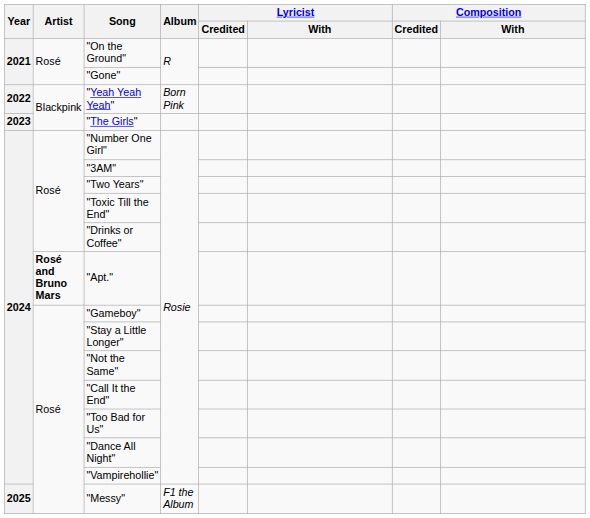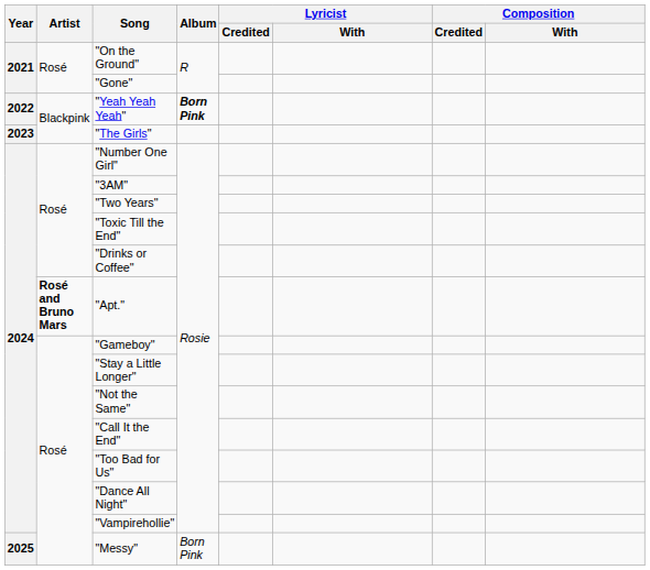 <table class="wikitable sortable plainrowheaders">
 <tr>
 <th scope="col" rowspan="2">Year</th>
 <th scope="col" rowspan="2">Artist</th>
 <th scope="col" rowspan="2">Song</th>
 <th scope="col" rowspan="2">Album</th>
 <th scope="col" colspan="2"><a href='#'>Lyricist</a></th>
 <th scope="col" colspan="2"><a href='#'>Composition</a></th>
 </tr>
 <tr>
 <th>Credited</th>
 <th style="width:17em">With</th>
 <th>Credited</th>
 <th style="width:17em">With</th>
 </tr>
 <tr>
 <th scope="row" rowspan="2">2021</th>
 <td rowspan="2">Rosé</td>
 <td>"On the Ground"</td>
 <td rowspan="2"><em>R</em></td>
 <td></td>
 <td style="text-align:center"></td>
 <td></td>
 <td style="text-align:center"></td>
 </tr>
 <tr>
 <td>"Gone"</td>
 <td></td>
 <td style="text-align:center"></td>
 <td></td>
 <td style="text-align:center"></td>
 </tr>
 <tr>
 <th scope="row">2022</th>
 <td rowspan="2">Blackpink</td>
 <td>"<a href='#'>Yeah Yeah Yeah</a>"</td>
-<td><em>Born Pink</em></td>
+<td><strong><em>Born Pink</em></strong></td>
 <td></td>
 <td style="text-align:center"></td>
 <td></td>
 <td></td>
 </tr>
 <tr>
 <th scope="row">2023</th>
 <td>"<a href='#'>The Girls</a>"</td>
 <td></td>
 <td></td>
 <td style="text-align:center"></td>
 <td></td>
 <td style="text-align:center"></td>
 </tr>
 <tr>
 <th scope="row" rowspan="13">2024</th>
 <td rowspan="5">Rosé</td>
 <td>"Number One Girl"</td>
 <td rowspan="13"><em>Rosie</em></td>
 <td></td>
 <td style="text-align:center"></td>
 <td></td>
 <td style="text-align:center"></td>
 </tr>
 <tr>
 <td>"3AM"</td>
 <td></td>
 <td style="text-align:center"></td>
 <td></td>
 <td style="text-align:center"></td>
 </tr>
 <tr>
 <td>"Two Years"</td>
 <td></td>
 <td style="text-align:center"></td>
 <td></td>
 <td style="text-align:center"></td>
 </tr>
 <tr>
 <td>"Toxic Till the End"</td>
 <td></td>
 <td style="text-align:center"></td>
 <td></td>
 <td style="text-align:center"></td>
 </tr>
 <tr>
 <td>"Drinks or Coffee"</td>
 <td></td>
 <td style="text-align:center"></td>
 <td></td>
 <td style="text-align:center"></td>
 </tr>
 <tr>
 <td><strong>Rosé and Bruno Mars</strong></td>
 <td>"Apt."</td>
 <td></td>
 <td style="text-align:center"></td>
 <td></td>
 <td style="text-align:center"></td>
 </tr>
 <tr>
 <td rowspan="8">Rosé</td>
 <td>"Gameboy"</td>
 <td></td>
 <td style="text-align:center"></td>
 <td></td>
 <td style="text-align:center"></td>
 </tr>
 <tr>
 <td>"Stay a Little Longer"</td>
 <td></td>
 <td style="text-align:center"></td>
 <td></td>
 <td style="text-align:center"></td>
 </tr>
 <tr>
 <td>"Not the Same"</td>
 <td></td>
 <td style="text-align:center"></td>
 <td></td>
 <td style="text-align:center"></td>
 </tr>
 <tr>
 <td>"Call It the End"</td>
 <td></td>
 <td style="text-align:center"></td>
 <td></td>
 <td style="text-align:center"></td>
 </tr>
 <tr>
 <td>"Too Bad for Us"</td>
 <td></td>
 <td style="text-align:center"></td>
 <td></td>
 <td style="text-align:center"></td>
 </tr>
 <tr>
 <td>"Dance All Night"</td>
 <td></td>
 <td style="text-align:center"></td>
 <td></td>
 <td style="text-align:center"></td>
 </tr>
 <tr>
 <td>"Vampirehollie"</td>
 <td></td>
 <td style="text-align:center"></td>
 <td></td>
 <td style="text-align:center"></td>
 </tr>
 <tr>
 <th scope="row">2025</th>
 <td>"Messy"</td>
-<td><em>F1 the Album</em></td>
+<td><em>Born Pink</em></td>
 <td></td>
 <td style="text-align:center"></td>
 <td></td>
 <td style="text-align:center"></td>
 </tr>
 </table>
